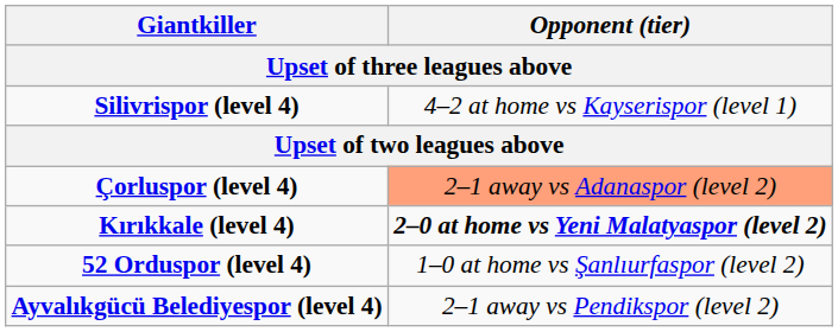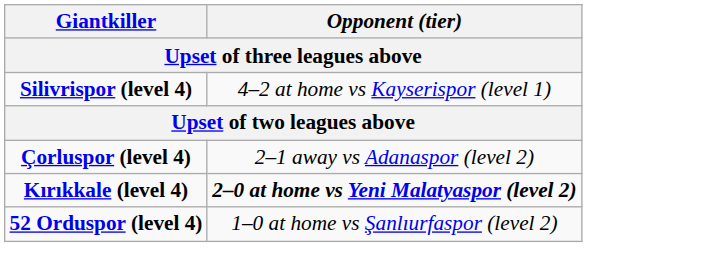 <table class="wikitable" style="text-align:center;">
 <tr>
 <th scope="col"><a href='#'>Giantkiller</a></th>
 <th scope="col"><em>Opponent (tier)</em></th>
 </tr>
 <tr>
 <th colspan="2"><a href='#'>Upset</a> of three leagues above</th>
 </tr>
 <tr>
 <td><strong> <a href='#'>Silivrispor</a> (level 4)</strong></td>
 <td><em>4–2 at home vs <a href='#'>Kayserispor</a> (level 1)</em></td>
 </tr>
 <tr>
 <th colspan="2"><a href='#'>Upset</a> of two leagues above</th>
 </tr>
 <tr>
 <td><strong> <a href='#'>Çorluspor</a> (level 4)</strong></td>
-<td style="background: lightsalmon;"><em>2–1 away vs <a href='#'>Adanaspor</a> (level 2)</em></td>
+<td><em>2–1 away vs <a href='#'>Adanaspor</a> (level 2)</em></td>
 </tr>
 <tr>
 <td><strong> <a href='#'>Kırıkkale</a> (level 4)</strong></td>
 <td><strong><em>2–0 at home vs <a href='#'>Yeni Malatyaspor</a> (level 2)</em></strong></td>
 </tr>
 <tr>
 <td><strong> <a href='#'>52 Orduspor</a> (level 4)</strong></td>
 <td><em>1–0 at home vs <a href='#'>Şanlıurfaspor</a> (level 2)</em></td>
 </tr>
-<tr>
-<td><strong> <a href='#'>Ayvalıkgücü Belediyespor</a> (level 4)</strong></td>
-<td><em>2–1 away vs <a href='#'>Pendikspor</a> (level 2)</em></td>
-</tr>
 </table>
